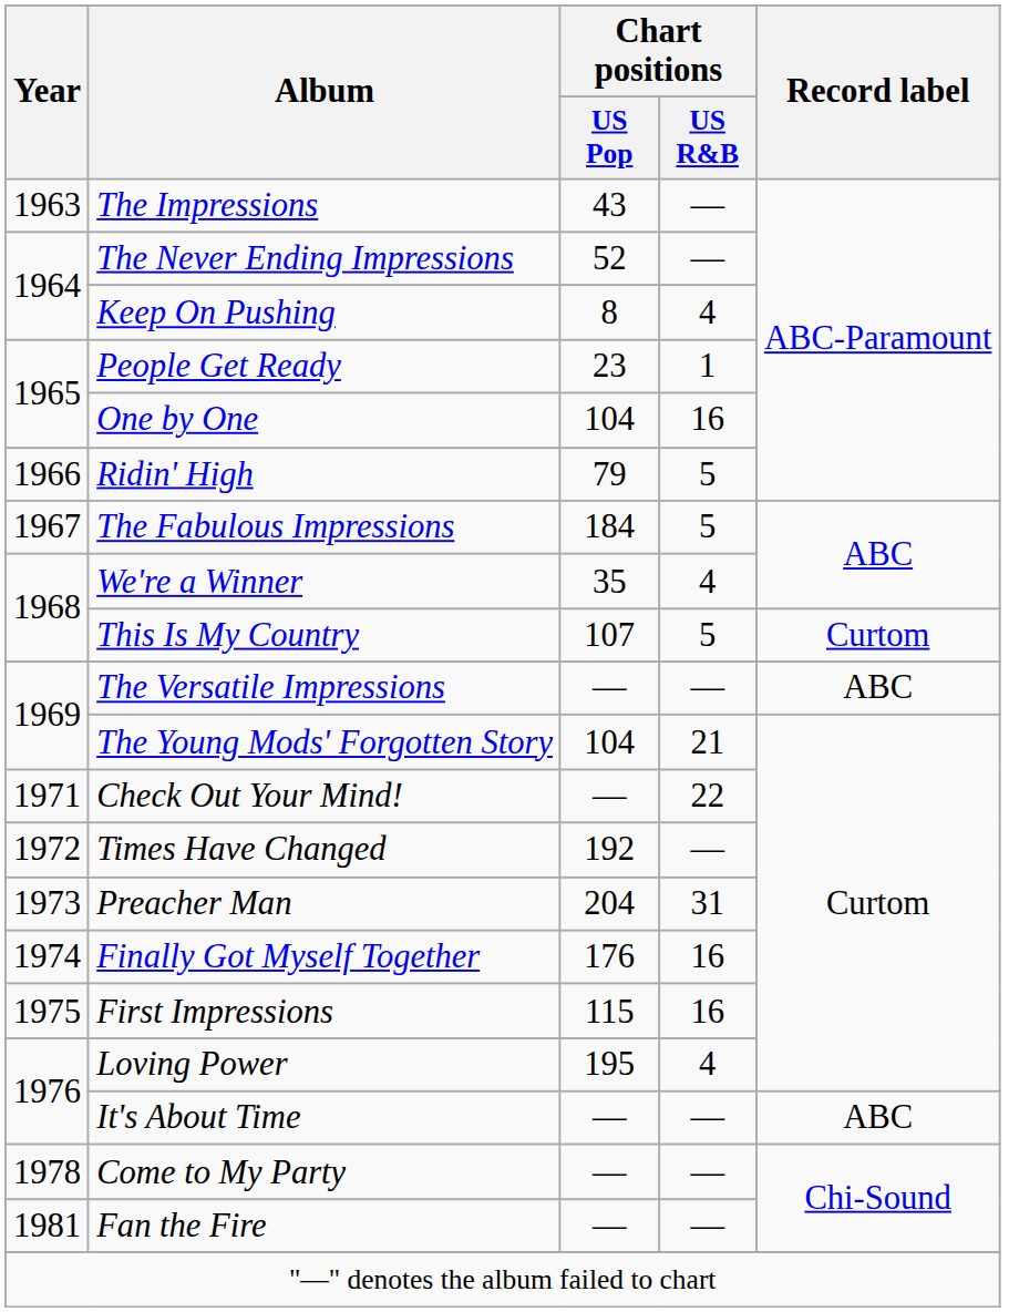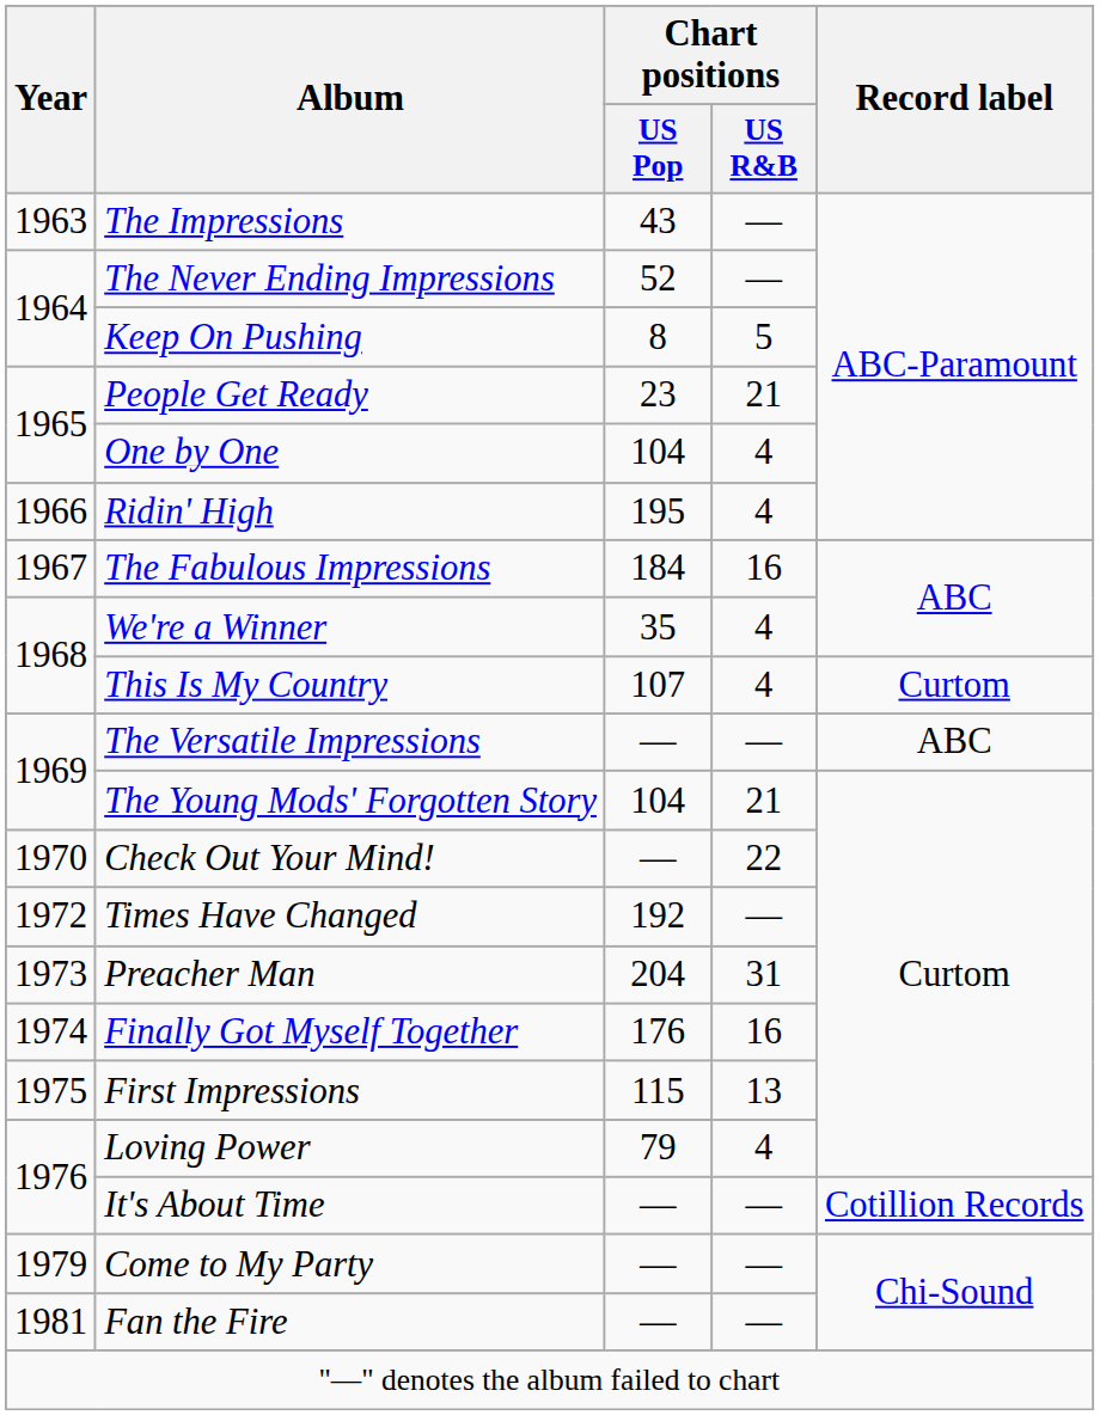 <table class="wikitable" style="text-align:center;">
 <tr>
 <th rowspan="2">Year</th>
 <th rowspan="2">Album</th>
 <th colspan="2">Chart positions</th>
 <th rowspan="2">Record label</th>
 </tr>
 <tr style="font-size:smaller;">
 <th width="40"><a href='#'>US Pop</a><br></th>
 <th width="40"><a href='#'>US R&B</a><br></th>
 </tr>
 <tr>
 <td rowspan="1">1963</td>
 <td align="left"><em><a href='#'>The Impressions</a></em></td>
 <td>43</td>
 <td>—</td>
 <td rowspan="6"><a href='#'>ABC-Paramount</a></td>
 </tr>
 <tr>
 <td rowspan="2">1964</td>
 <td align="left"><em><a href='#'>The Never Ending Impressions</a></em></td>
 <td>52</td>
 <td>—</td>
 </tr>
 <tr>
 <td align="left"><em><a href='#'>Keep On Pushing</a></em></td>
 <td>8</td>
-<td>4</td>
+<td>5</td>
 </tr>
 <tr>
 <td rowspan="2">1965</td>
 <td align="left"><em><a href='#'>People Get Ready</a></em></td>
 <td>23</td>
-<td>1</td>
+<td>21</td>
 </tr>
 <tr>
 <td align="left"><em><a href='#'>One by One</a></em></td>
 <td>104</td>
-<td>16</td>
+<td>4</td>
 </tr>
 <tr>
 <td rowspan="1">1966</td>
 <td align="left"><em><a href='#'>Ridin' High</a></em></td>
-<td>79</td>
-<td>5</td>
+<td>195</td>
+<td>4</td>
 </tr>
 <tr>
 <td rowspan="1">1967</td>
 <td align="left"><em><a href='#'>The Fabulous Impressions</a></em></td>
 <td>184</td>
-<td>5</td>
+<td>16</td>
 <td rowspan="2"><a href='#'>ABC</a></td>
 </tr>
 <tr>
 <td rowspan="2">1968</td>
 <td align="left"><em><a href='#'>We're a Winner</a></em></td>
 <td>35</td>
 <td>4</td>
 </tr>
 <tr>
 <td align="left"><em><a href='#'>This Is My Country</a></em></td>
 <td>107</td>
-<td>5</td>
+<td>4</td>
 <td rowspan="1"><a href='#'>Curtom</a></td>
 </tr>
 <tr>
 <td rowspan="2">1969</td>
 <td align="left"><em><a href='#'>The Versatile Impressions</a></em></td>
 <td>—</td>
 <td>—</td>
 <td rowspan="1">ABC</td>
 </tr>
 <tr>
 <td align="left"><em><a href='#'>The Young Mods' Forgotten Story</a></em></td>
 <td>104</td>
 <td>21</td>
 <td rowspan="7">Curtom</td>
 </tr>
 <tr>
-<td rowspan="1">1971</td>
+<td rowspan="1">1970</td>
 <td align="left"><em>Check Out Your Mind!</em></td>
 <td>—</td>
 <td>22</td>
 </tr>
 <tr>
 <td rowspan="1">1972</td>
 <td align="left"><em>Times Have Changed</em></td>
 <td>192</td>
 <td>—</td>
 </tr>
 <tr>
 <td rowspan="1">1973</td>
 <td align="left"><em>Preacher Man</em></td>
 <td>204</td>
 <td>31</td>
 </tr>
 <tr>
 <td rowspan="1">1974</td>
 <td align="left"><em><a href='#'>Finally Got Myself Together</a></em></td>
 <td>176</td>
 <td>16</td>
 </tr>
 <tr>
 <td rowspan="1">1975</td>
 <td align="left"><em>First Impressions</em></td>
 <td>115</td>
-<td>16</td>
+<td>13</td>
 </tr>
 <tr>
 <td rowspan="2">1976</td>
 <td align="left"><em>Loving Power</em></td>
-<td>195</td>
+<td>79</td>
 <td>4</td>
 </tr>
 <tr>
 <td align="left"><em>It's About Time</em></td>
 <td>—</td>
 <td>—</td>
-<td rowspan="1">ABC</td>
+<td rowspan="1"><a href='#'>Cotillion Records</a></td>
 </tr>
 <tr>
-<td rowspan="1">1978</td>
+<td rowspan="1">1979</td>
 <td align="left"><em>Come to My Party</em></td>
 <td>—</td>
 <td>—</td>
 <td rowspan="2"><a href='#'>Chi-Sound</a></td>
 </tr>
 <tr>
 <td rowspan="1">1981</td>
 <td align="left"><em>Fan the Fire</em></td>
 <td>—</td>
 <td>—</td>
 </tr>
 <tr>
 <td align="center" colspan="7"><small>"—" denotes the album failed to chart</small></td>
 </tr>
 <tr>
 </tr>
 </table>
